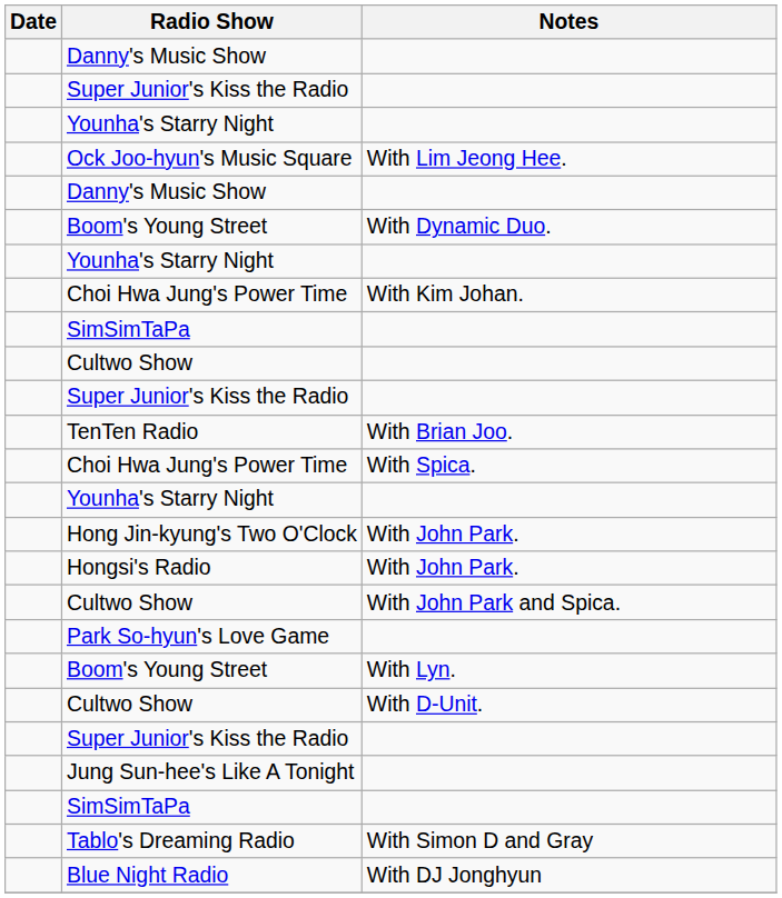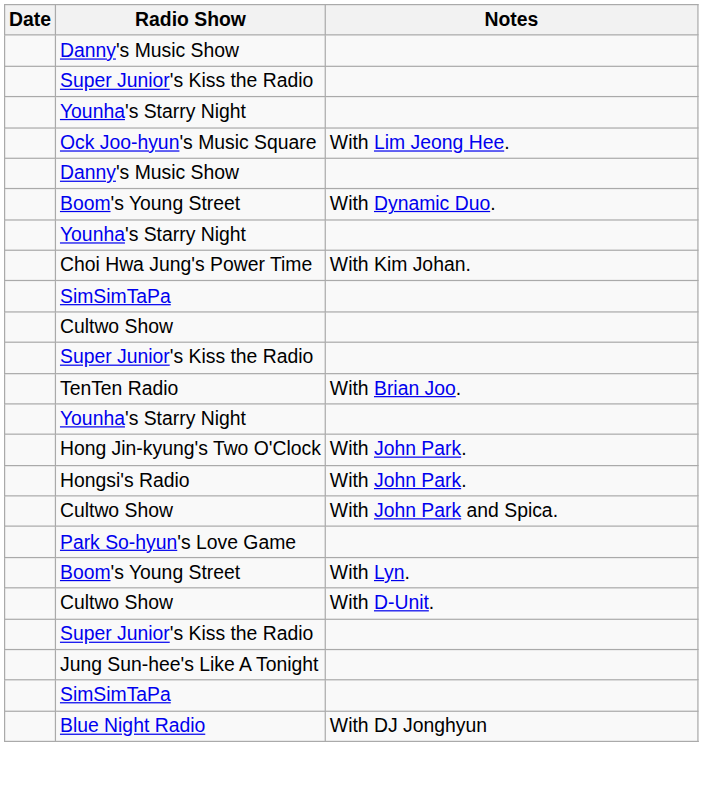 <table class="wikitable sortable">
 <tr>
 <th>Date</th>
 <th>Radio Show</th>
 <th width="300" class="unsortable">Notes</th>
 </tr>
 <tr>
 <td></td>
 <td><a href='#'>Danny</a>'s Music Show</td>
 <td></td>
 </tr>
 <tr>
 <td></td>
 <td><a href='#'>Super Junior</a>'s Kiss the Radio</td>
 <td></td>
 </tr>
 <tr>
 <td></td>
 <td><a href='#'>Younha</a>'s Starry Night</td>
 <td></td>
 </tr>
 <tr>
 <td></td>
 <td><a href='#'>Ock Joo-hyun</a>'s Music Square</td>
 <td>With <a href='#'>Lim Jeong Hee</a>.</td>
 </tr>
 <tr>
 <td></td>
 <td><a href='#'>Danny</a>'s Music Show</td>
 <td></td>
 </tr>
 <tr>
 <td></td>
 <td><a href='#'>Boom</a>'s Young Street</td>
 <td>With <a href='#'>Dynamic Duo</a>.</td>
 </tr>
 <tr>
 <td></td>
 <td><a href='#'>Younha</a>'s Starry Night</td>
 <td></td>
 </tr>
 <tr>
 <td></td>
 <td>Choi Hwa Jung's Power Time</td>
 <td>With Kim Johan.</td>
 </tr>
 <tr>
 <td></td>
 <td><a href='#'>SimSimTaPa</a></td>
 <td></td>
 </tr>
 <tr>
 <td></td>
 <td>Cultwo Show</td>
 <td></td>
 </tr>
 <tr>
 <td></td>
 <td><a href='#'>Super Junior</a>'s Kiss the Radio</td>
 <td></td>
 </tr>
 <tr>
 <td></td>
 <td>TenTen Radio</td>
 <td>With <a href='#'>Brian Joo</a>.</td>
 </tr>
 <tr>
 <td></td>
-<td>Choi Hwa Jung's Power Time</td>
-<td>With <a href='#'>Spica</a>.</td>
-</tr>
-<tr>
-<td></td>
 <td><a href='#'>Younha</a>'s Starry Night</td>
 <td></td>
 </tr>
 <tr>
 <td></td>
 <td>Hong Jin-kyung's Two O'Clock</td>
 <td>With <a href='#'>John Park</a>.</td>
 </tr>
 <tr>
 <td></td>
 <td>Hongsi's Radio</td>
 <td>With <a href='#'>John Park</a>.</td>
 </tr>
 <tr>
 <td></td>
 <td>Cultwo Show</td>
 <td>With <a href='#'>John Park</a> and Spica.</td>
 </tr>
 <tr>
 <td></td>
 <td><a href='#'>Park So-hyun</a>'s Love Game</td>
 <td></td>
 </tr>
 <tr>
 <td></td>
 <td><a href='#'>Boom</a>'s Young Street</td>
 <td>With <a href='#'>Lyn</a>.</td>
 </tr>
 <tr>
 <td></td>
 <td>Cultwo Show</td>
 <td>With <a href='#'>D-Unit</a>.</td>
 </tr>
 <tr>
 <td></td>
 <td><a href='#'>Super Junior</a>'s Kiss the Radio</td>
 <td></td>
 </tr>
 <tr>
 <td></td>
 <td>Jung Sun-hee's Like A Tonight</td>
 <td></td>
 </tr>
 <tr>
 <td></td>
 <td><a href='#'>SimSimTaPa</a></td>
 <td></td>
 </tr>
 <tr>
 <td></td>
-<td><a href='#'>Tablo</a>'s Dreaming Radio</td>
-<td>With Simon D and Gray</td>
-</tr>
-<tr>
-<td></td>
 <td><a href='#'>Blue Night Radio</a></td>
 <td>With DJ Jonghyun</td>
 </tr>
 <tr>
 </tr>
 </table>
